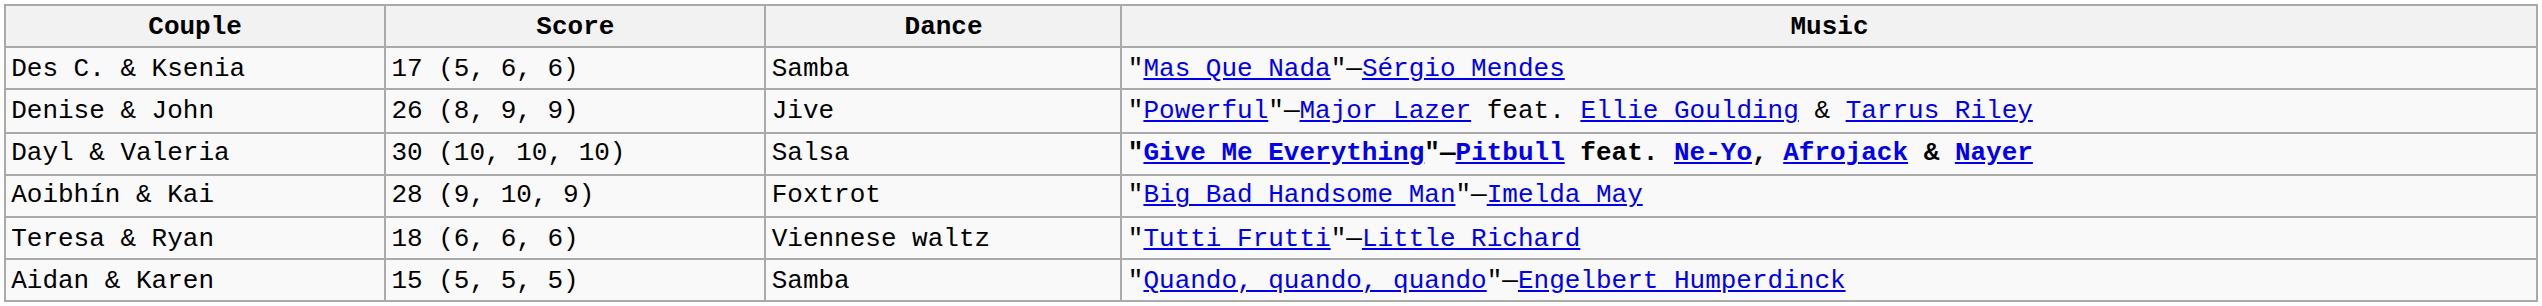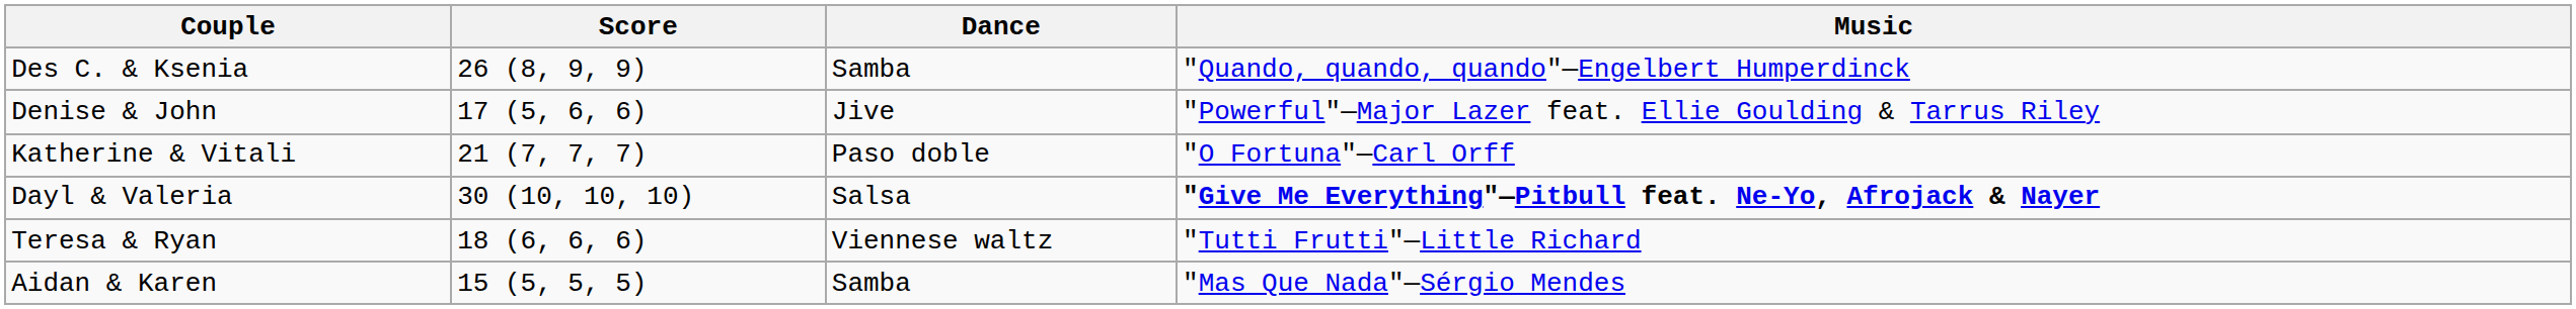 <table class="wikitable" style="width:80%;">
 <tr>
 <th>Couple</th>
 <th>Score</th>
 <th>Dance</th>
 <th>Music</th>
 </tr>
 <tr>
 <td>Des C. & Ksenia</td>
-<td>17 (5, 6, 6)</td>
+<td>26 (8, 9, 9)</td>
 <td>Samba</td>
-<td>"<a href='#'>Mas Que Nada</a>"—<a href='#'>Sérgio Mendes</a></td>
+<td>"<a href='#'>Quando, quando, quando</a>"—<a href='#'>Engelbert Humperdinck</a></td>
 </tr>
 <tr>
 <td>Denise & John</td>
-<td>26 (8, 9, 9)</td>
+<td>17 (5, 6, 6)</td>
 <td>Jive</td>
 <td>"<a href='#'>Powerful</a>"—<a href='#'>Major Lazer</a> feat. <a href='#'>Ellie Goulding</a> & <a href='#'>Tarrus Riley</a></td>
+</tr>
+<tr>
+<td>Katherine & Vitali</td>
+<td>21 (7, 7, 7)</td>
+<td>Paso doble</td>
+<td>"<a href='#'>O Fortuna</a>"—<a href='#'>Carl Orff</a></td>
 </tr>
 <tr>
 <td>Dayl & Valeria</td>
 <td>30 (10, 10, 10)</td>
 <td>Salsa</td>
 <td><strong>"<a href='#'>Give Me Everything</a>"—<a href='#'>Pitbull</a> feat. <a href='#'>Ne-Yo</a>, <a href='#'>Afrojack</a> & <a href='#'>Nayer</a></strong></td>
-</tr>
-<tr>
-<td>Aoibhín & Kai</td>
-<td>28 (9, 10, 9)</td>
-<td>Foxtrot</td>
-<td>"<a href='#'>Big Bad Handsome Man</a>"—<a href='#'>Imelda May</a></td>
 </tr>
 <tr>
 <td>Teresa & Ryan</td>
 <td>18 (6, 6, 6)</td>
 <td>Viennese waltz</td>
 <td>"<a href='#'>Tutti Frutti</a>"—<a href='#'>Little Richard</a></td>
 </tr>
 <tr>
 <td>Aidan & Karen</td>
 <td>15 (5, 5, 5)</td>
 <td>Samba</td>
-<td>"<a href='#'>Quando, quando, quando</a>"—<a href='#'>Engelbert Humperdinck</a></td>
+<td>"<a href='#'>Mas Que Nada</a>"—<a href='#'>Sérgio Mendes</a></td>
 </tr>
 </table>
